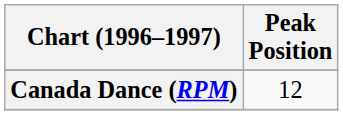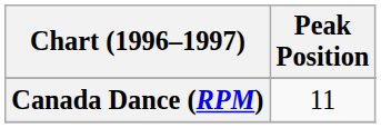 <table class="wikitable sortable plainrowheaders">
 <tr>
 <th>Chart (1996–1997)</th>
 <th>Peak<br>Position</th>
 </tr>
 <tr>
 </tr>
 <tr>
 <th scope="row">Canada Dance (<em><a href='#'>RPM</a></em>)</th>
-<td align="center">12</td>
+<td align="center">11</td>
 </tr>
 <tr>
 </tr>
 <tr>
 </tr>
 <tr>
 </tr>
 <tr>
 </tr>
 <tr>
 </tr>
 <tr>
 </tr>
 <tr>
 </tr>
 <tr>
 </tr>
 <tr>
 </tr>
 </table>
